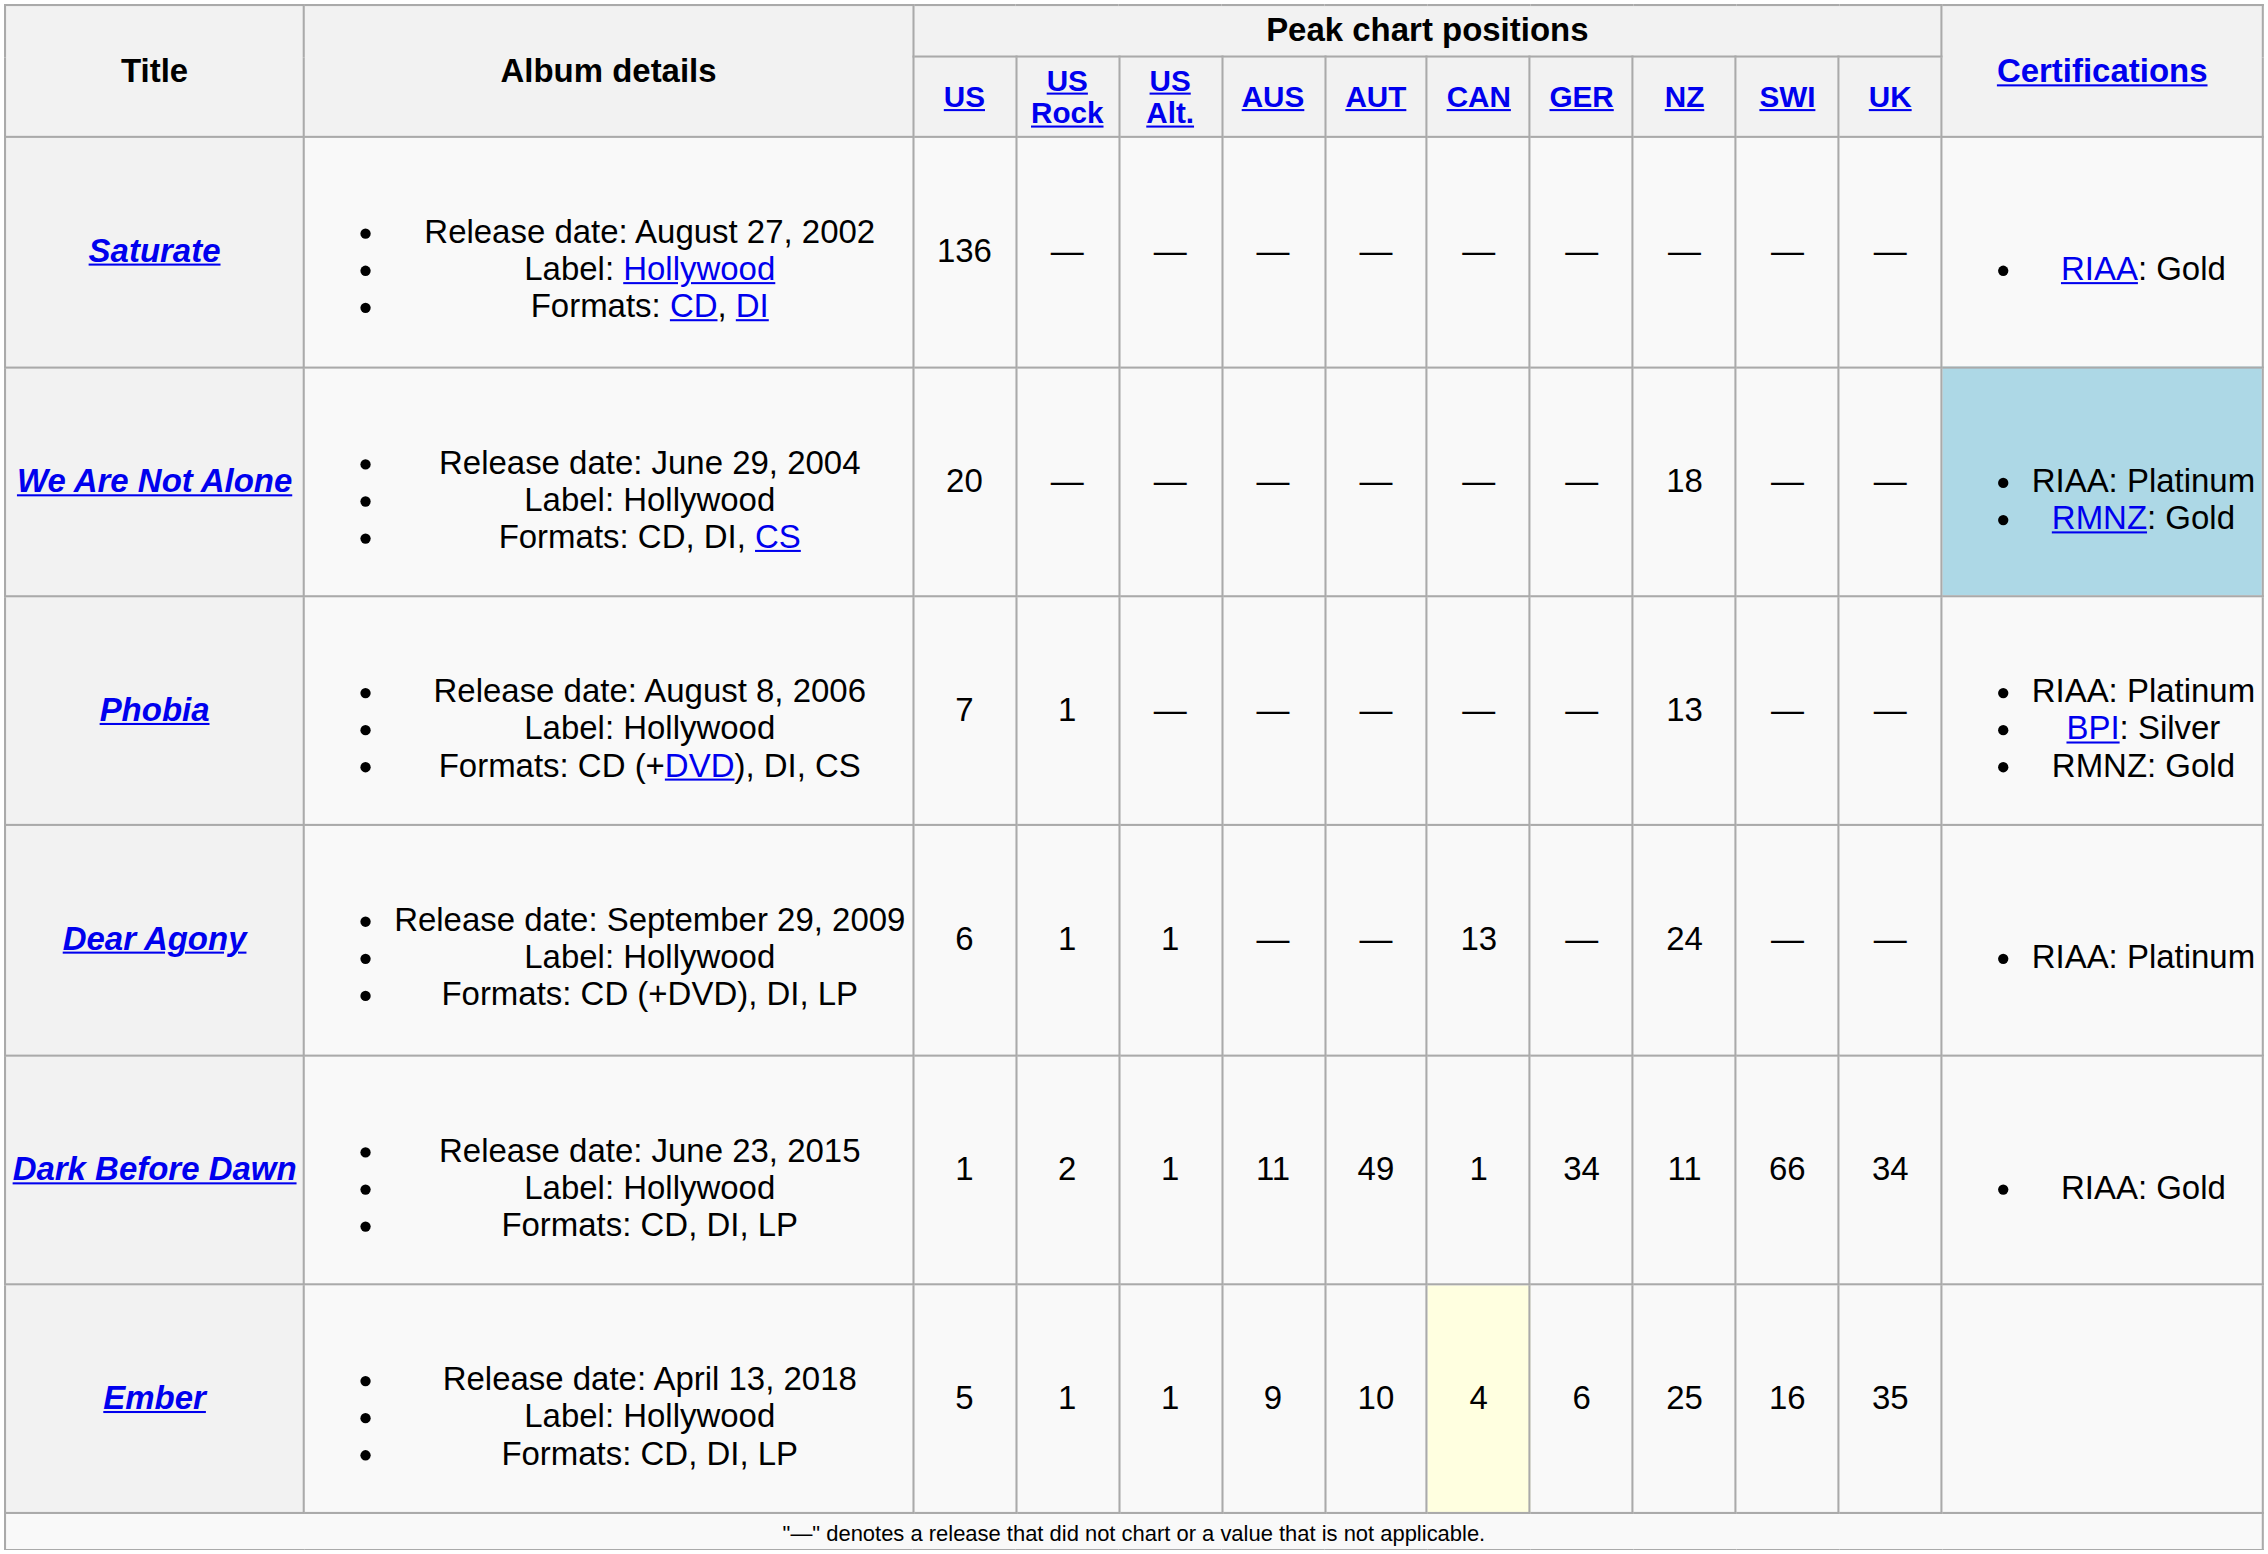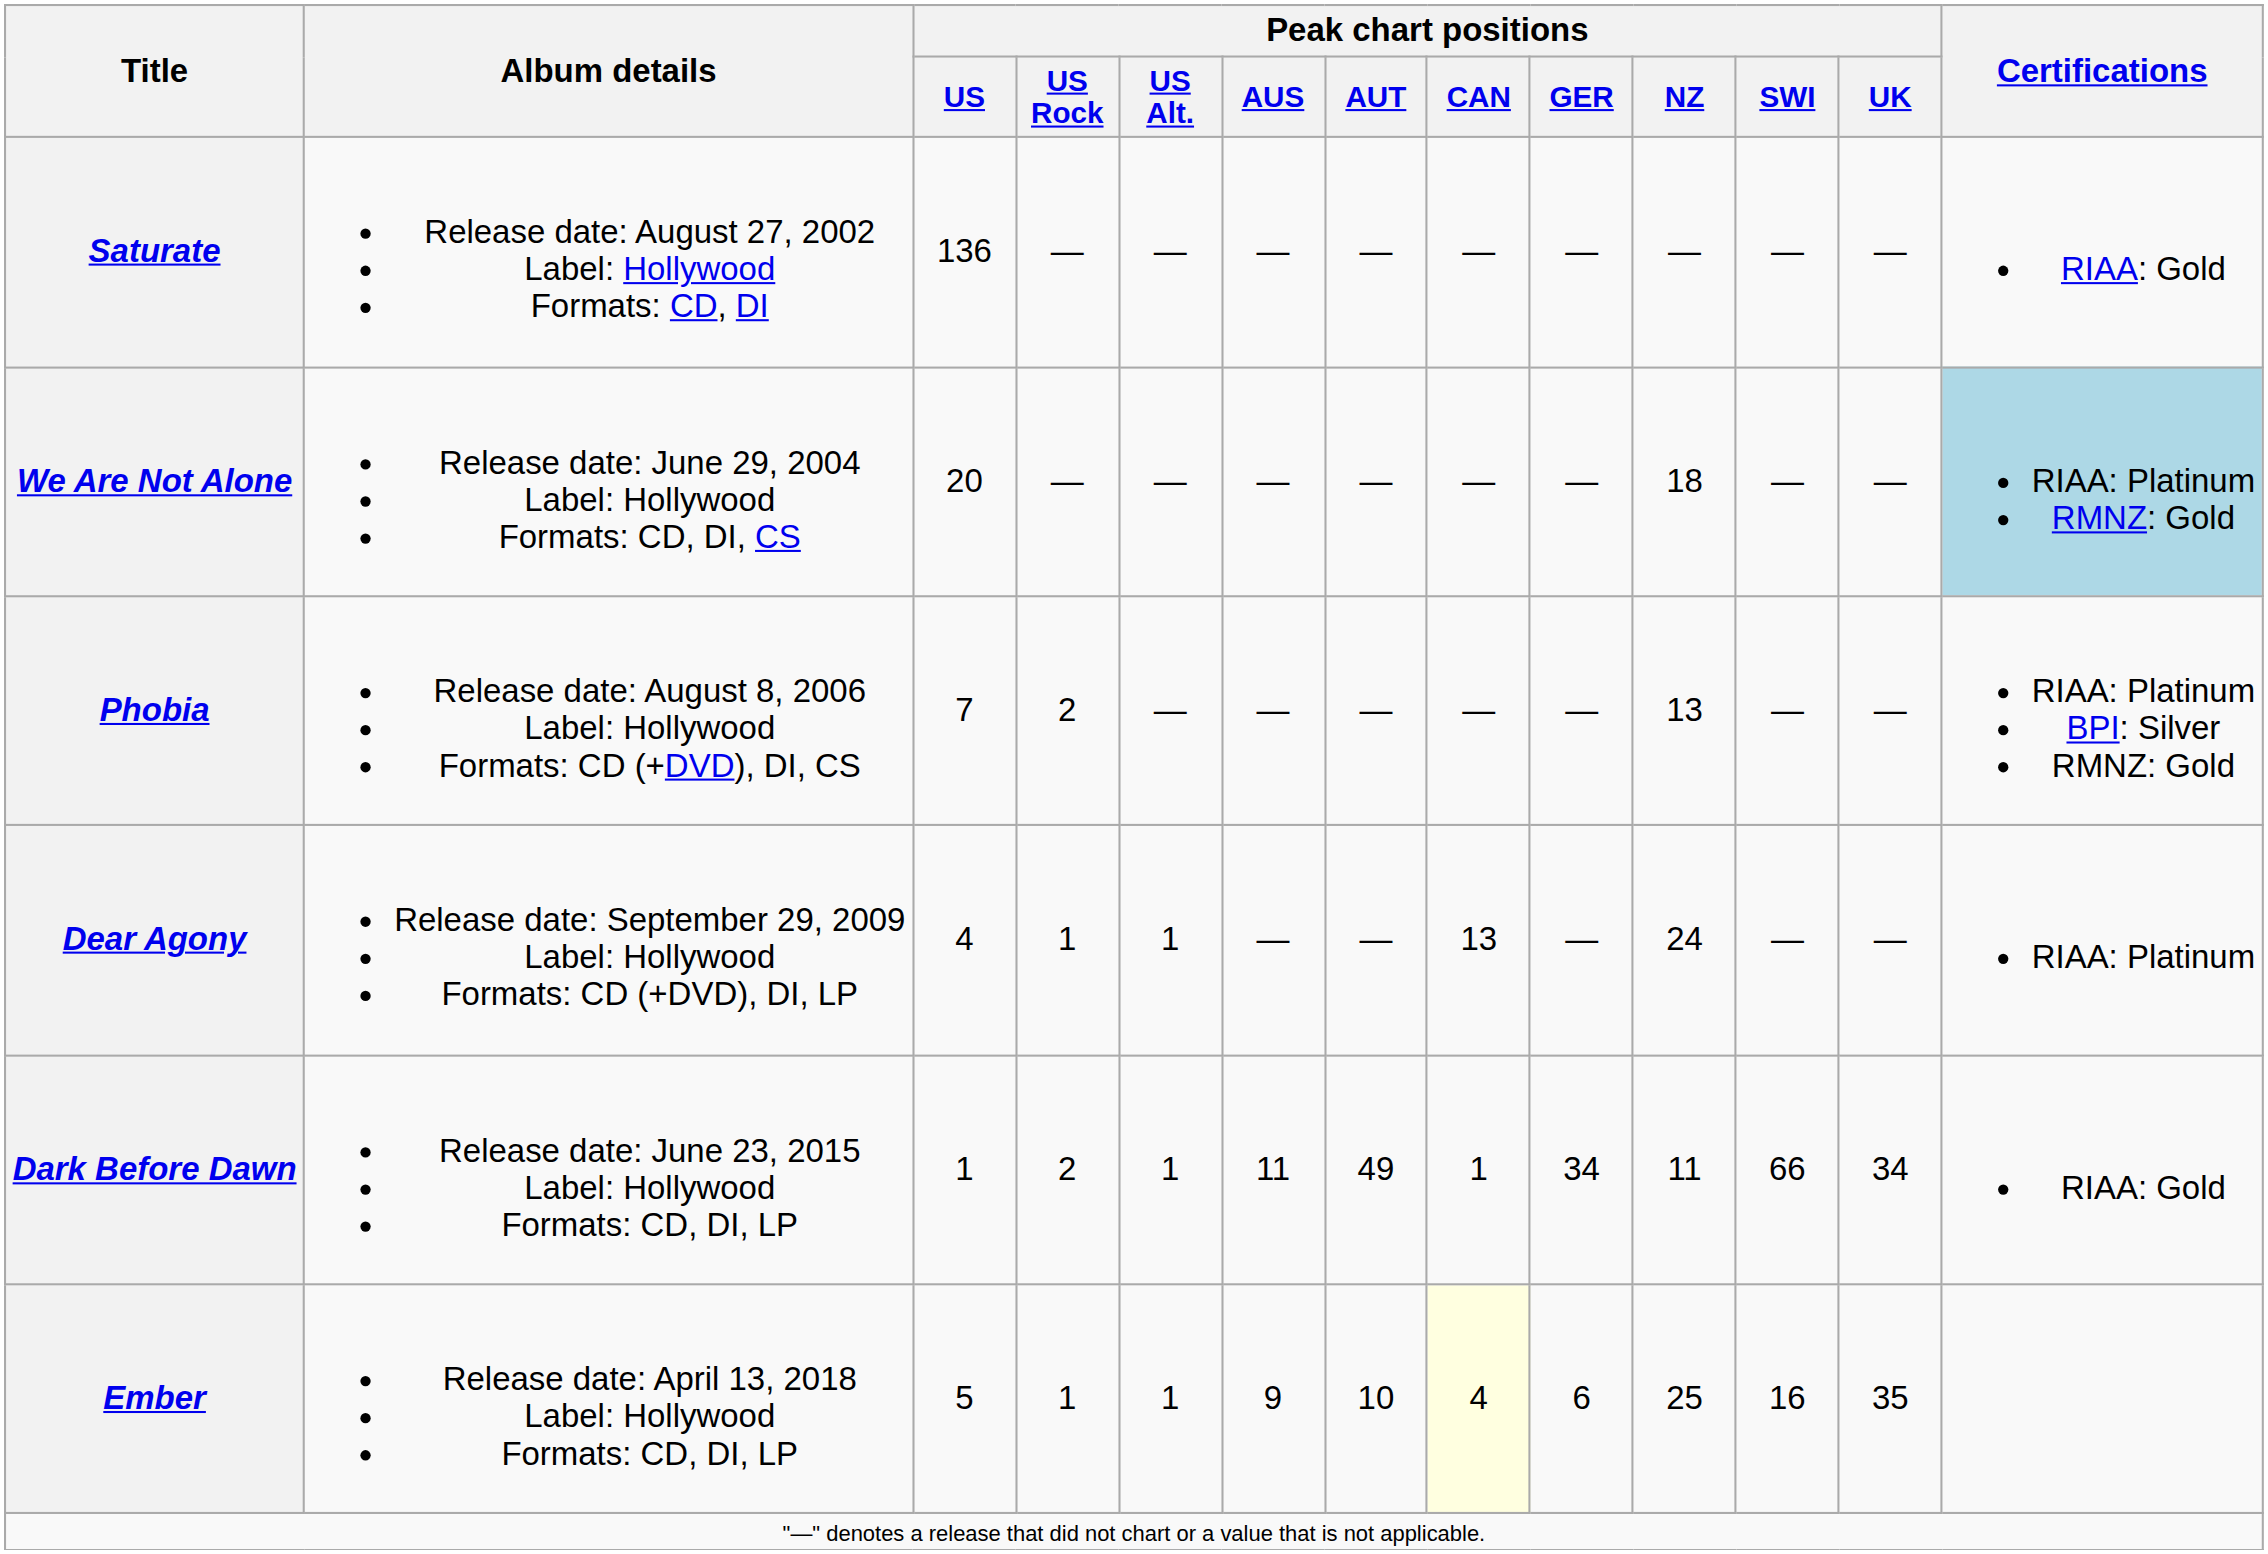 <table class="wikitable plainrowheaders" style="text-align:center">
 <tr>
 <th scope="col" rowspan="2">Title</th>
 <th scope="col" rowspan="2">Album details</th>
 <th scope="col" colspan="10">Peak chart positions</th>
 <th scope="col" rowspan="2"><a href='#'>Certifications</a></th>
 </tr>
 <tr>
 <th scope="col" style="width:3em;font-size:90%;"><a href='#'>US</a><br></th>
 <th scope="col" style="width:3em;font-size:90%;"><a href='#'>US Rock</a><br></th>
 <th scope="col" style="width:3em;font-size:90%;"><a href='#'>US</a><br><a href='#'>Alt.</a><br></th>
 <th scope="col" style="width:3em;font-size:90%;"><a href='#'>AUS</a><br></th>
 <th scope="col" style="width:3em;font-size:90%;"><a href='#'>AUT</a><br></th>
 <th scope="col" style="width:3em;font-size:90%;"><a href='#'>CAN</a><br></th>
 <th scope="col" style="width:3em;font-size:90%;"><a href='#'>GER</a><br></th>
 <th scope="col" style="width:3em;font-size:90%;"><a href='#'>NZ</a><br></th>
 <th scope="col" style="width:3em;font-size:90%;"><a href='#'>SWI</a><br></th>
 <th scope="col" style="width:3em;font-size:90%;"><a href='#'>UK</a><br></th>
 </tr>
 <tr>
 <th scope="row"><em><a href='#'>Saturate</a></em></th>
 <td><br><ul><li>Release date: August 27, 2002</li><li>Label: <a href='#'>Hollywood</a></li><li>Formats: <a href='#'>CD</a>, <a href='#'>DI</a></li></ul></td>
 <td>136</td>
 <td>—</td>
 <td>—</td>
 <td>—</td>
 <td>—</td>
 <td>—</td>
 <td>—</td>
 <td>—</td>
 <td>—</td>
 <td>—</td>
 <td><br><ul><li><a href='#'>RIAA</a>: Gold</li></ul></td>
 </tr>
 <tr>
 <th scope="row"><em><a href='#'>We Are Not Alone</a></em></th>
 <td><br><ul><li>Release date: June 29, 2004</li><li>Label: Hollywood</li><li>Formats: CD, DI, <a href='#'>CS</a></li></ul></td>
 <td>20</td>
 <td>—</td>
 <td>—</td>
 <td>—</td>
 <td>—</td>
 <td>—</td>
 <td>—</td>
 <td>18</td>
 <td>—</td>
 <td>—</td>
 <td style="background: lightblue;"><br><ul><li>RIAA: Platinum</li><li><a href='#'>RMNZ</a>: Gold</li></ul></td>
 </tr>
 <tr>
 <th scope="row"><em><a href='#'>Phobia</a></em></th>
 <td><br><ul><li>Release date: August 8, 2006</li><li>Label: Hollywood</li><li>Formats: CD (+<a href='#'>DVD</a>), DI, CS</li></ul></td>
 <td>7</td>
-<td>1</td>
+<td>2</td>
 <td>—</td>
 <td>—</td>
 <td>—</td>
 <td>—</td>
 <td>—</td>
 <td>13</td>
 <td>—</td>
 <td>—</td>
 <td><br><ul><li>RIAA: Platinum</li><li><a href='#'>BPI</a>: Silver</li><li>RMNZ: Gold</li></ul></td>
 </tr>
 <tr>
 <th scope="row"><em><a href='#'>Dear Agony</a></em></th>
 <td><br><ul><li>Release date: September 29, 2009</li><li>Label: Hollywood</li><li>Formats: CD (+DVD), DI, LP</li></ul></td>
-<td>6</td>
+<td>4</td>
 <td>1</td>
 <td>1</td>
 <td>—</td>
 <td>—</td>
 <td>13</td>
 <td>—</td>
 <td>24</td>
 <td>—</td>
 <td>—</td>
 <td><br><ul><li>RIAA: Platinum</li></ul></td>
 </tr>
 <tr>
 <th scope="row"><em><a href='#'>Dark Before Dawn</a></em></th>
 <td><br><ul><li>Release date: June 23, 2015</li><li>Label: Hollywood</li><li>Formats: CD, DI, LP</li></ul></td>
 <td>1</td>
 <td>2</td>
 <td>1</td>
 <td>11</td>
 <td>49</td>
 <td>1</td>
 <td>34</td>
 <td>11</td>
 <td>66</td>
 <td>34</td>
 <td><br><ul><li>RIAA: Gold</li></ul></td>
 </tr>
 <tr>
 <th scope="row"><em><a href='#'>Ember</a></em></th>
 <td><br><ul><li>Release date: April 13, 2018</li><li>Label: Hollywood</li><li>Formats: CD, DI, LP</li></ul></td>
 <td>5</td>
 <td>1</td>
 <td>1</td>
 <td>9</td>
 <td>10</td>
 <td style="background: lightyellow;">4</td>
 <td>6</td>
 <td>25</td>
 <td>16</td>
 <td>35</td>
 <td></td>
 </tr>
 <tr>
 <td colspan="13" style="font-size: 8pt">"—" denotes a release that did not chart or a value that is not applicable.</td>
 </tr>
 </table>
